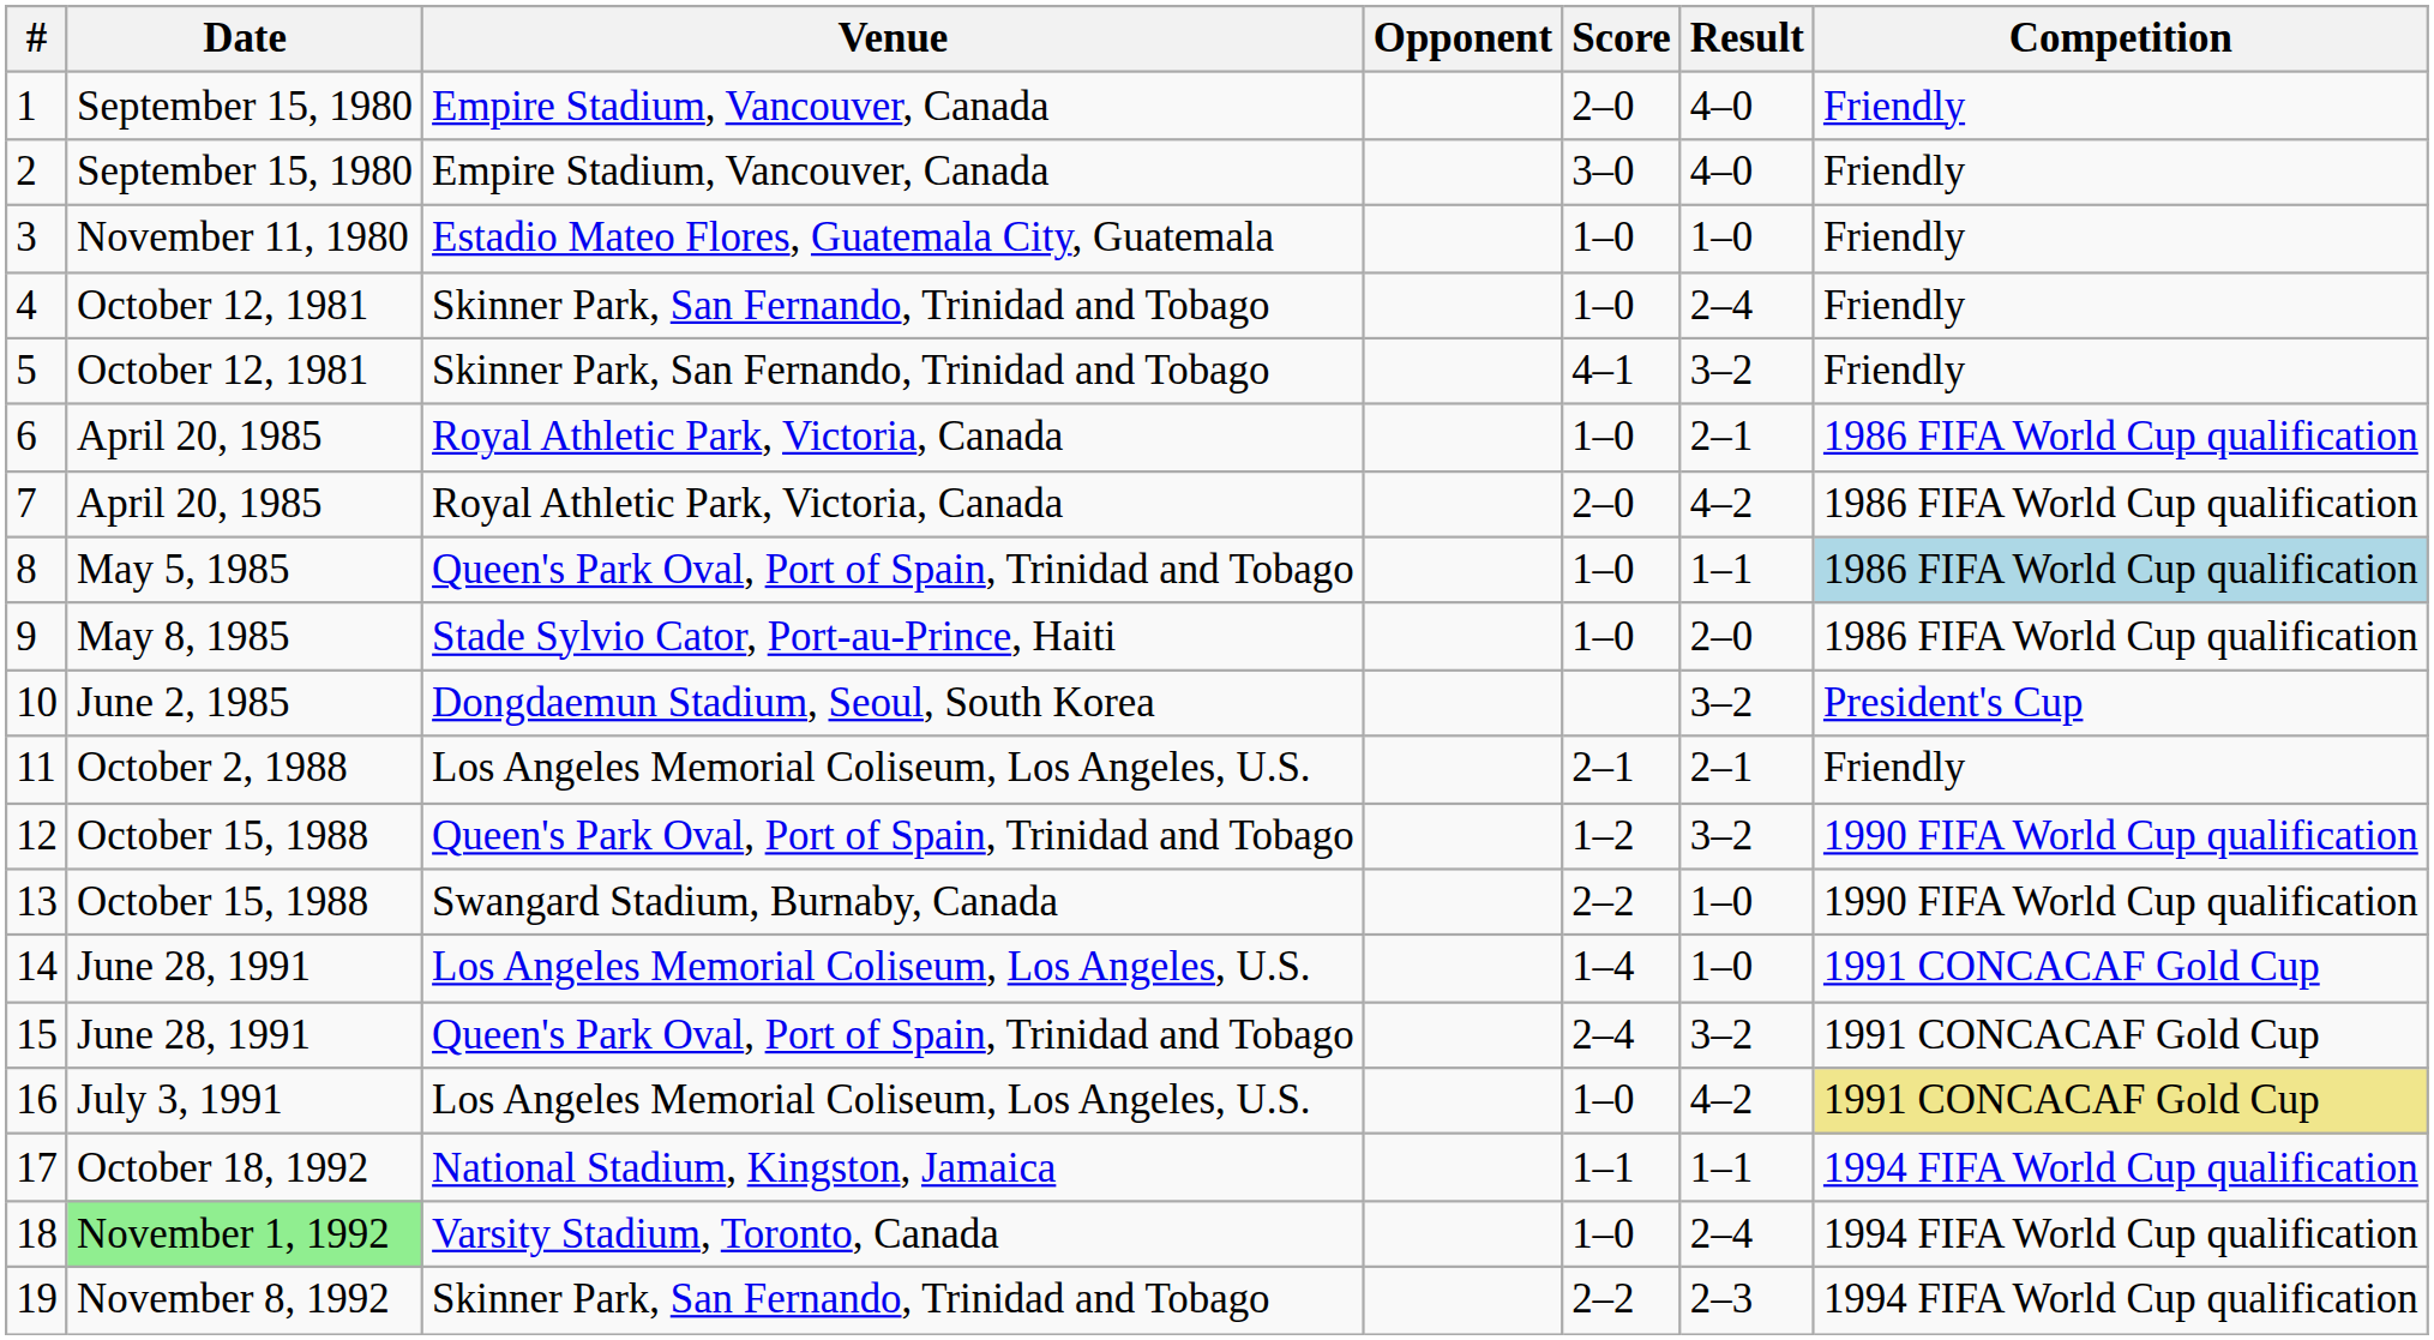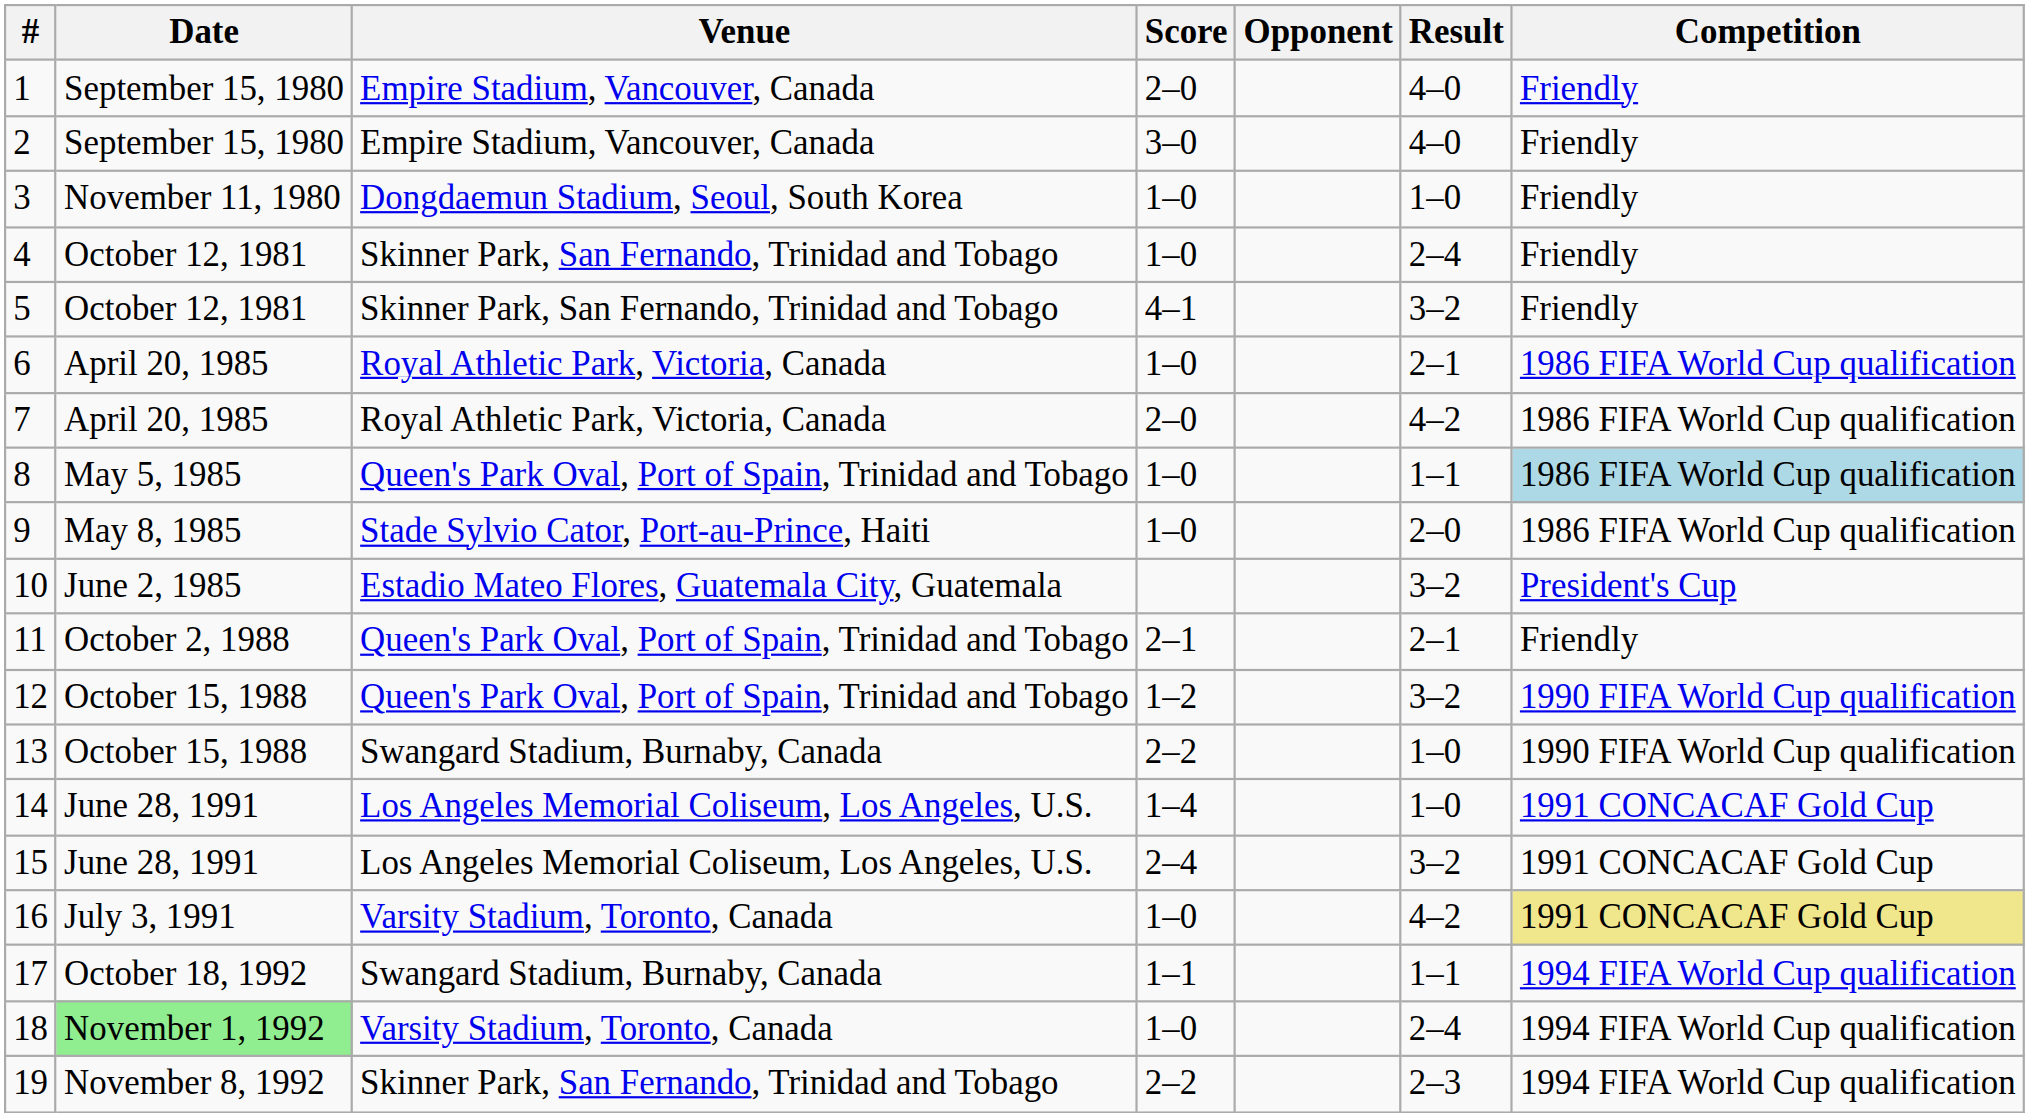 <table class="wikitable">
 <tr>
 <th>#</th>
 <th>Date</th>
 <th>Venue</th>
+<th>Score</th>
 <th>Opponent</th>
-<th>Score</th>
 <th>Result</th>
 <th>Competition</th>
 </tr>
 <tr>
 <td>1</td>
 <td>September 15, 1980</td>
 <td><a href='#'>Empire Stadium</a>, <a href='#'>Vancouver</a>, Canada</td>
+<td>2–0</td>
 <td></td>
-<td>2–0</td>
 <td>4–0</td>
 <td><a href='#'>Friendly</a></td>
 </tr>
 <tr>
 <td>2</td>
 <td>September 15, 1980</td>
 <td>Empire Stadium, Vancouver, Canada</td>
+<td>3–0</td>
 <td></td>
-<td>3–0</td>
 <td>4–0</td>
 <td>Friendly</td>
 </tr>
 <tr>
 <td>3</td>
 <td>November 11, 1980</td>
-<td><a href='#'>Estadio Mateo Flores</a>, <a href='#'>Guatemala City</a>, Guatemala</td>
+<td><a href='#'>Dongdaemun Stadium</a>, <a href='#'>Seoul</a>, South Korea</td>
+<td>1–0</td>
 <td></td>
-<td>1–0</td>
 <td>1–0</td>
 <td>Friendly</td>
 </tr>
 <tr>
 <td>4</td>
 <td>October 12, 1981</td>
 <td>Skinner Park, <a href='#'>San Fernando</a>, Trinidad and Tobago</td>
+<td>1–0</td>
 <td></td>
-<td>1–0</td>
 <td>2–4</td>
 <td>Friendly</td>
 </tr>
 <tr>
 <td>5</td>
 <td>October 12, 1981</td>
 <td>Skinner Park, San Fernando, Trinidad and Tobago</td>
+<td>4–1</td>
 <td></td>
-<td>4–1</td>
 <td>3–2</td>
 <td>Friendly</td>
 </tr>
 <tr>
 <td>6</td>
 <td>April 20, 1985</td>
 <td><a href='#'>Royal Athletic Park</a>, <a href='#'>Victoria</a>, Canada</td>
+<td>1–0</td>
 <td></td>
-<td>1–0</td>
 <td>2–1</td>
 <td><a href='#'>1986 FIFA World Cup qualification</a></td>
 </tr>
 <tr>
 <td>7</td>
 <td>April 20, 1985</td>
 <td>Royal Athletic Park, Victoria, Canada</td>
+<td>2–0</td>
 <td></td>
-<td>2–0</td>
 <td>4–2</td>
 <td>1986 FIFA World Cup qualification</td>
 </tr>
 <tr>
 <td>8</td>
 <td>May 5, 1985</td>
 <td><a href='#'>Queen's Park Oval</a>, <a href='#'>Port of Spain</a>, Trinidad and Tobago</td>
+<td>1–0</td>
 <td></td>
-<td>1–0</td>
 <td>1–1</td>
 <td style="background: lightblue;">1986 FIFA World Cup qualification</td>
 </tr>
 <tr>
 <td>9</td>
 <td>May 8, 1985</td>
 <td><a href='#'>Stade Sylvio Cator</a>, <a href='#'>Port-au-Prince</a>, Haiti</td>
+<td>1–0</td>
 <td></td>
-<td>1–0</td>
 <td>2–0</td>
 <td>1986 FIFA World Cup qualification</td>
 </tr>
 <tr>
 <td>10</td>
 <td>June 2, 1985</td>
-<td><a href='#'>Dongdaemun Stadium</a>, <a href='#'>Seoul</a>, South Korea</td>
+<td><a href='#'>Estadio Mateo Flores</a>, <a href='#'>Guatemala City</a>, Guatemala</td>
 <td></td>
 <td></td>
 <td>3–2</td>
 <td><a href='#'>President's Cup</a></td>
 </tr>
 <tr>
 <td>11</td>
 <td>October 2, 1988</td>
-<td>Los Angeles Memorial Coliseum, Los Angeles, U.S.</td>
+<td><a href='#'>Queen's Park Oval</a>, <a href='#'>Port of Spain</a>, Trinidad and Tobago</td>
+<td>2–1</td>
 <td></td>
-<td>2–1</td>
 <td>2–1</td>
 <td>Friendly</td>
 </tr>
 <tr>
 <td>12</td>
 <td>October 15, 1988</td>
 <td><a href='#'>Queen's Park Oval</a>, <a href='#'>Port of Spain</a>, Trinidad and Tobago</td>
+<td>1–2</td>
 <td></td>
-<td>1–2</td>
 <td>3–2</td>
 <td><a href='#'>1990 FIFA World Cup qualification</a></td>
 </tr>
 <tr>
 <td>13</td>
 <td>October 15, 1988</td>
 <td>Swangard Stadium, Burnaby, Canada</td>
+<td>2–2</td>
 <td></td>
-<td>2–2</td>
 <td>1–0</td>
 <td>1990 FIFA World Cup qualification</td>
 </tr>
 <tr>
 <td>14</td>
 <td>June 28, 1991</td>
 <td><a href='#'>Los Angeles Memorial Coliseum</a>, <a href='#'>Los Angeles</a>, U.S.</td>
+<td>1–4</td>
 <td></td>
-<td>1–4</td>
 <td>1–0</td>
 <td><a href='#'>1991 CONCACAF Gold Cup</a></td>
 </tr>
 <tr>
 <td>15</td>
 <td>June 28, 1991</td>
-<td><a href='#'>Queen's Park Oval</a>, <a href='#'>Port of Spain</a>, Trinidad and Tobago</td>
+<td>Los Angeles Memorial Coliseum, Los Angeles, U.S.</td>
+<td>2–4</td>
 <td></td>
-<td>2–4</td>
 <td>3–2</td>
 <td>1991 CONCACAF Gold Cup</td>
 </tr>
 <tr>
 <td>16</td>
 <td>July 3, 1991</td>
-<td>Los Angeles Memorial Coliseum, Los Angeles, U.S.</td>
+<td><a href='#'>Varsity Stadium</a>, <a href='#'>Toronto</a>, Canada</td>
+<td>1–0</td>
 <td></td>
-<td>1–0</td>
 <td>4–2</td>
 <td style="background: khaki;">1991 CONCACAF Gold Cup</td>
 </tr>
 <tr>
 <td>17</td>
 <td>October 18, 1992</td>
-<td><a href='#'>National Stadium</a>, <a href='#'>Kingston</a>, <a href='#'>Jamaica</a></td>
+<td>Swangard Stadium, Burnaby, Canada</td>
+<td>1–1</td>
 <td></td>
-<td>1–1</td>
 <td>1–1</td>
 <td><a href='#'>1994 FIFA World Cup qualification</a></td>
 </tr>
 <tr>
 <td>18</td>
 <td style="background: lightgreen;">November 1, 1992</td>
 <td><a href='#'>Varsity Stadium</a>, <a href='#'>Toronto</a>, Canada</td>
+<td>1–0</td>
 <td></td>
-<td>1–0</td>
 <td>2–4</td>
 <td>1994 FIFA World Cup qualification</td>
 </tr>
 <tr>
 <td>19</td>
 <td>November 8, 1992</td>
 <td>Skinner Park, <a href='#'>San Fernando</a>, Trinidad and Tobago</td>
+<td>2–2</td>
 <td></td>
-<td>2–2</td>
 <td>2–3</td>
 <td>1994 FIFA World Cup qualification</td>
 </tr>
 </table>
